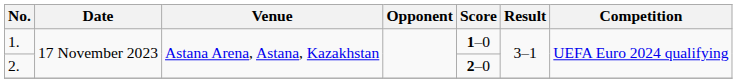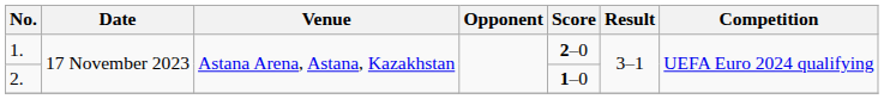 <table class="wikitable">
 <tr>
 <th>No.</th>
 <th>Date</th>
 <th>Venue</th>
 <th>Opponent</th>
 <th>Score</th>
 <th>Result</th>
 <th>Competition</th>
 </tr>
 <tr>
 <td>1.</td>
 <td rowspan=2>17 November 2023</td>
 <td rowspan=2><a href='#'>Astana Arena</a>, <a href='#'>Astana</a>, <a href='#'>Kazakhstan</a></td>
 <td rowspan=2></td>
-<td align=center><strong>1</strong>–0</td>
+<td align=center><strong>2</strong>–0</td>
 <td rowspan=2 align=center>3–1</td>
 <td rowspan=2><a href='#'>UEFA Euro 2024 qualifying</a></td>
 </tr>
 <tr>
 <td>2.</td>
-<td align=center><strong>2</strong>–0</td>
+<td align=center><strong>1</strong>–0</td>
 </tr>
 <tr>
 </tr>
 </table>
